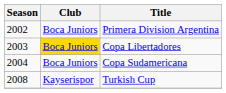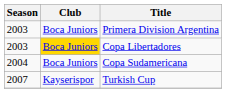 <table class="wikitable">
 <tr>
 <th>Season</th>
 <th>Club</th>
 <th>Title</th>
 </tr>
 <tr>
-<td>2002</td>
+<td>2003</td>
 <td><a href='#'>Boca Juniors</a></td>
 <td><a href='#'>Primera Division Argentina</a></td>
 </tr>
 <tr>
 <td>2003</td>
 <td style="background: gold;"><a href='#'>Boca Juniors</a></td>
 <td><a href='#'>Copa Libertadores</a></td>
 </tr>
 <tr>
 <td>2004</td>
 <td><a href='#'>Boca Juniors</a></td>
 <td><a href='#'>Copa Sudamericana</a></td>
 </tr>
 <tr>
-<td>2008</td>
+<td>2007</td>
 <td><a href='#'>Kayserispor</a></td>
 <td><a href='#'>Turkish Cup</a></td>
 </tr>
 <tr>
 </tr>
 </table>
